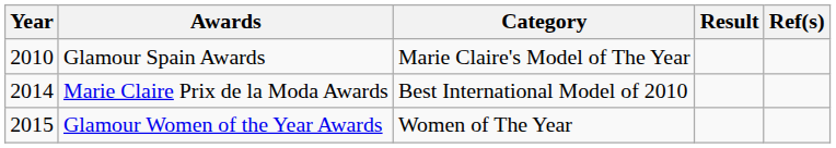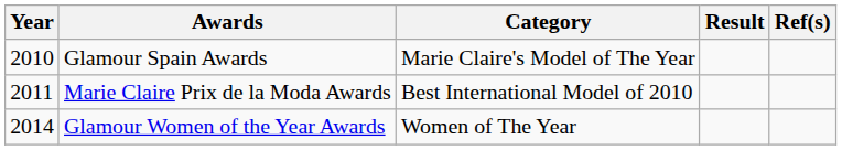 <table class="wikitable sortable">
 <tr>
 <th>Year</th>
 <th>Awards</th>
 <th>Category</th>
 <th>Result</th>
 <th>Ref(s)</th>
 </tr>
 <tr>
 <td>2010</td>
 <td>Glamour Spain Awards</td>
 <td>Marie Claire's Model of The Year</td>
 <td></td>
 <td></td>
 </tr>
 <tr>
-<td>2014</td>
+<td>2011</td>
 <td><a href='#'>Marie Claire</a> Prix de la Moda Awards</td>
 <td>Best International Model of 2010</td>
 <td></td>
 <td></td>
 </tr>
 <tr>
-<td>2015</td>
+<td>2014</td>
 <td><a href='#'>Glamour Women of the Year Awards</a></td>
 <td>Women of The Year</td>
 <td></td>
 <td></td>
 </tr>
 </table>
